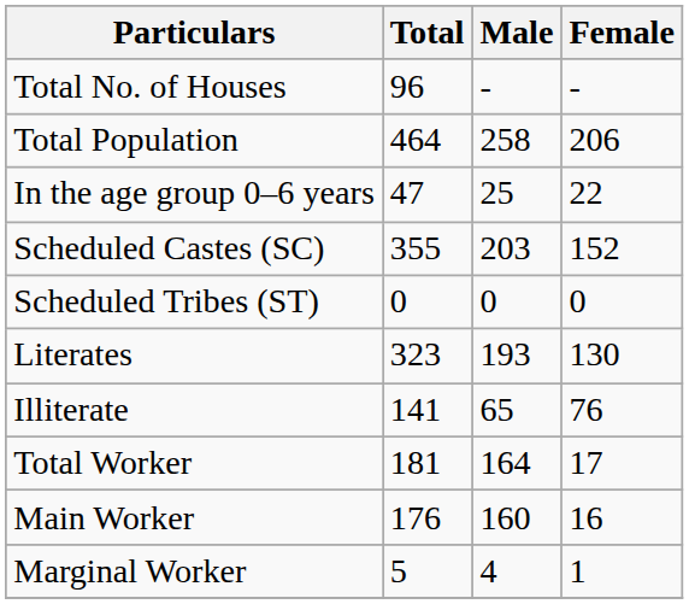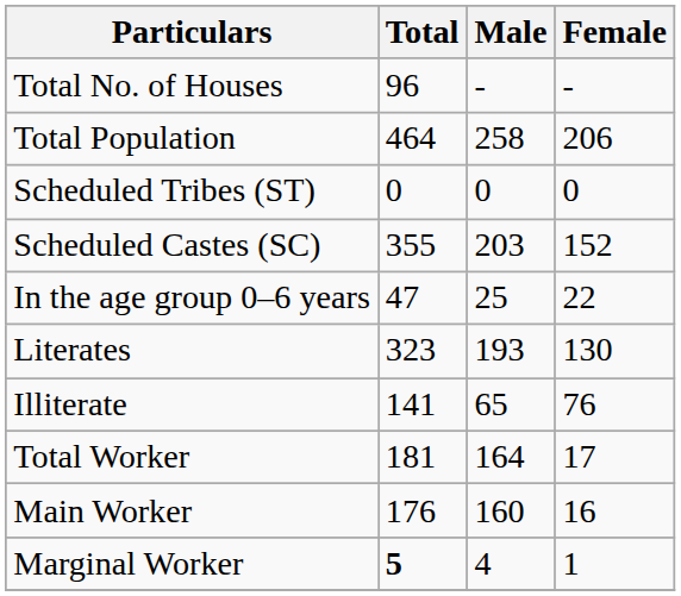 <table class="wikitable sortable">
 <tr>
 <th>Particulars</th>
 <th>Total</th>
 <th>Male</th>
 <th>Female</th>
 </tr>
 <tr>
 <td>Total No. of Houses</td>
 <td>96</td>
 <td>-</td>
 <td>-</td>
 </tr>
 <tr>
 <td>Total Population</td>
 <td>464</td>
 <td>258</td>
 <td>206</td>
 </tr>
 <tr>
-<td>In the age group 0–6 years</td>
-<td>47</td>
-<td>25</td>
-<td>22</td>
+<td>Scheduled Tribes (ST)</td>
+<td>0</td>
+<td>0</td>
+<td>0</td>
 </tr>
 <tr>
 <td>Scheduled Castes (SC)</td>
 <td>355</td>
 <td>203</td>
 <td>152</td>
 </tr>
 <tr>
-<td>Scheduled Tribes (ST)</td>
-<td>0</td>
-<td>0</td>
-<td>0</td>
+<td>In the age group 0–6 years</td>
+<td>47</td>
+<td>25</td>
+<td>22</td>
 </tr>
 <tr>
 <td>Literates</td>
 <td>323</td>
 <td>193</td>
 <td>130</td>
 </tr>
 <tr>
 <td>Illiterate</td>
 <td>141</td>
 <td>65</td>
 <td>76</td>
 </tr>
 <tr>
 <td>Total Worker</td>
 <td>181</td>
 <td>164</td>
 <td>17</td>
 </tr>
 <tr>
 <td>Main Worker</td>
 <td>176</td>
 <td>160</td>
 <td>16</td>
 </tr>
 <tr>
 <td>Marginal Worker</td>
-<td>5</td>
+<td><strong>5</strong></td>
 <td>4</td>
 <td>1</td>
 </tr>
 <tr>
 </tr>
 </table>
